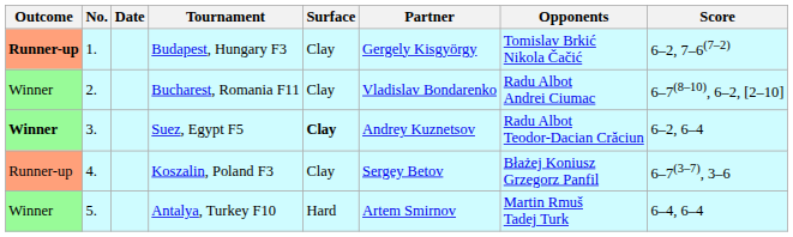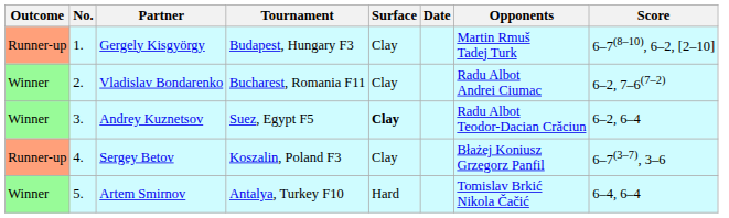 <table class=wikitable>
 <tr>
 <th>Outcome</th>
 <th>No.</th>
-<th>Date</th>
+<th>Partner</th>
 <th>Tournament</th>
 <th>Surface</th>
-<th>Partner</th>
+<th>Date</th>
 <th>Opponents</th>
 <th>Score</th>
 </tr>
 <tr style="background:#cffcff;">
-<td bgcolor=FFA07A><strong>Runner-up</strong></td>
+<td bgcolor=FFA07A>Runner-up</td>
 <td>1.</td>
-<td></td>
+<td> <a href='#'>Gergely Kisgyörgy</a></td>
 <td> <a href='#'>Budapest</a>, Hungary F3</td>
 <td>Clay</td>
-<td> <a href='#'>Gergely Kisgyörgy</a></td>
-<td> <a href='#'>Tomislav Brkić</a><br> <a href='#'>Nikola Čačić</a></td>
+<td></td>
+<td> <a href='#'>Martin Rmuš</a><br> <a href='#'>Tadej Turk</a></td>
+<td>6–7<sup>(8–10)</sup>, 6–2, [2–10]</td>
+</tr>
+<tr style="background:#cffcff;">
+<td bgcolor=98FB98>Winner</td>
+<td>2.</td>
+<td> <a href='#'>Vladislav Bondarenko</a></td>
+<td> <a href='#'>Bucharest</a>, Romania F11</td>
+<td>Clay</td>
+<td></td>
+<td> <a href='#'>Radu Albot</a><br> <a href='#'>Andrei Ciumac</a></td>
 <td>6–2, 7–6<sup>(7–2)</sup></td>
 </tr>
 <tr style="background:#cffcff;">
 <td bgcolor=98FB98>Winner</td>
-<td>2.</td>
-<td></td>
-<td> <a href='#'>Bucharest</a>, Romania F11</td>
-<td>Clay</td>
-<td> <a href='#'>Vladislav Bondarenko</a></td>
-<td> <a href='#'>Radu Albot</a><br> <a href='#'>Andrei Ciumac</a></td>
-<td>6–7<sup>(8–10)</sup>, 6–2, [2–10]</td>
-</tr>
-<tr style="background:#cffcff;">
-<td bgcolor=98FB98><strong>Winner</strong></td>
 <td>3.</td>
-<td></td>
+<td> <a href='#'>Andrey Kuznetsov</a></td>
 <td> <a href='#'>Suez</a>, Egypt F5</td>
 <td><strong>Clay</strong></td>
-<td> <a href='#'>Andrey Kuznetsov</a></td>
+<td></td>
 <td> <a href='#'>Radu Albot</a><br> <a href='#'>Teodor-Dacian Crăciun</a></td>
 <td>6–2, 6–4</td>
 </tr>
 <tr style="background:#cffcff;">
 <td bgcolor=FFA07A>Runner-up</td>
 <td>4.</td>
-<td></td>
+<td> <a href='#'>Sergey Betov</a></td>
 <td> <a href='#'>Koszalin</a>, Poland F3</td>
 <td>Clay</td>
-<td> <a href='#'>Sergey Betov</a></td>
+<td></td>
 <td> <a href='#'>Błażej Koniusz</a><br> <a href='#'>Grzegorz Panfil</a></td>
 <td>6–7<sup>(3–7)</sup>, 3–6</td>
 </tr>
 <tr style="background:#cffcff;">
 <td bgcolor=98FB98>Winner</td>
 <td>5.</td>
-<td></td>
+<td> <a href='#'>Artem Smirnov</a></td>
 <td> <a href='#'>Antalya</a>, Turkey F10</td>
 <td>Hard</td>
-<td> <a href='#'>Artem Smirnov</a></td>
-<td> <a href='#'>Martin Rmuš</a><br> <a href='#'>Tadej Turk</a></td>
+<td></td>
+<td> <a href='#'>Tomislav Brkić</a><br> <a href='#'>Nikola Čačić</a></td>
 <td>6–4, 6–4</td>
 </tr>
 </table>
